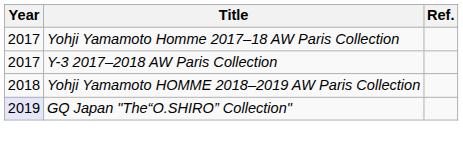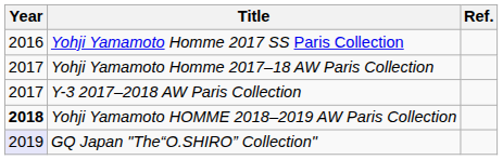 <table class="wikitable">
 <tr>
 <th>Year</th>
 <th>Title</th>
 <th>Ref.</th>
+</tr>
+<tr>
+<td>2016</td>
+<td><em><a href='#'>Yohji Yamamoto</a> Homme 2017 SS</em> <a href='#'>Paris Collection</a></td>
+<td></td>
 </tr>
 <tr>
 <td>2017</td>
 <td><em>Yohji Yamamoto Homme 2017–18 AW Paris Collection</em></td>
 <td></td>
 </tr>
 <tr>
 <td>2017</td>
 <td><em>Y-3 2017–2018 AW Paris Collection</em></td>
 <td></td>
 </tr>
 <tr>
-<td>2018</td>
+<td><strong>2018</strong></td>
 <td><em>Yohji Yamamoto HOMME 2018–2019 AW Paris Collection</em></td>
 <td></td>
 </tr>
 <tr>
 <td style="background: lavender;">2019</td>
 <td><em>GQ Japan "The“O.SHIRO” Collection"</em></td>
 <td></td>
 </tr>
 </table>
